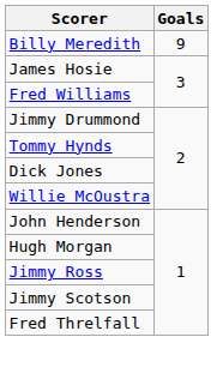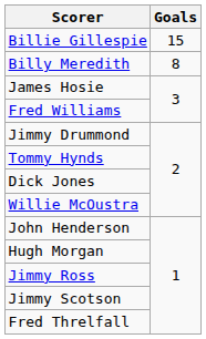 <table class="wikitable">
 <tr>
 <th>Scorer</th>
 <th>Goals</th>
 </tr>
 <tr>
+<td> <a href='#'>Billie Gillespie</a></td>
+<td align=center>15</td>
+</tr>
+<tr>
 <td> <a href='#'>Billy Meredith</a></td>
-<td align=center>9</td>
+<td align=center>8</td>
 </tr>
 <tr>
 <td>James Hosie</td>
 <td rowspan="2" align=center>3</td>
 </tr>
 <tr>
 <td> <a href='#'>Fred Williams</a></td>
 </tr>
 <tr>
 <td>Jimmy Drummond</td>
 <td rowspan="4" align=center>2</td>
 </tr>
 <tr>
 <td> <a href='#'>Tommy Hynds</a></td>
 </tr>
 <tr>
 <td>Dick Jones</td>
 </tr>
 <tr>
 <td> <a href='#'>Willie McOustra</a></td>
 </tr>
 <tr>
 <td>John Henderson</td>
 <td rowspan="5" align=center>1</td>
 </tr>
 <tr>
 <td>Hugh Morgan</td>
 </tr>
 <tr>
 <td> <a href='#'>Jimmy Ross</a></td>
 </tr>
 <tr>
 <td>Jimmy Scotson</td>
 </tr>
 <tr>
 <td>Fred Threlfall</td>
 </tr>
 </table>
